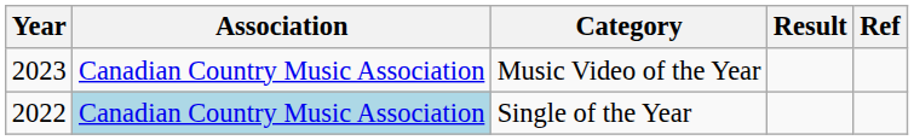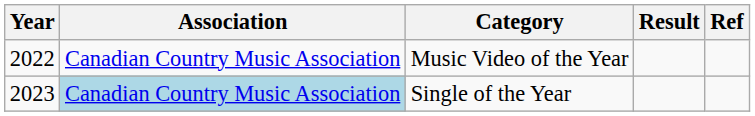 <table class="wikitable">
 <tr>
 <th>Year</th>
 <th>Association</th>
 <th>Category</th>
 <th>Result</th>
 <th>Ref</th>
 </tr>
 <tr>
-<td>2023</td>
+<td>2022</td>
 <td><a href='#'>Canadian Country Music Association</a></td>
 <td>Music Video of the Year</td>
 <td></td>
 <td></td>
 </tr>
 <tr>
-<td>2022</td>
+<td>2023</td>
 <td style="background: lightblue;"><a href='#'>Canadian Country Music Association</a></td>
 <td>Single of the Year</td>
 <td></td>
 <td></td>
 </tr>
 </table>
